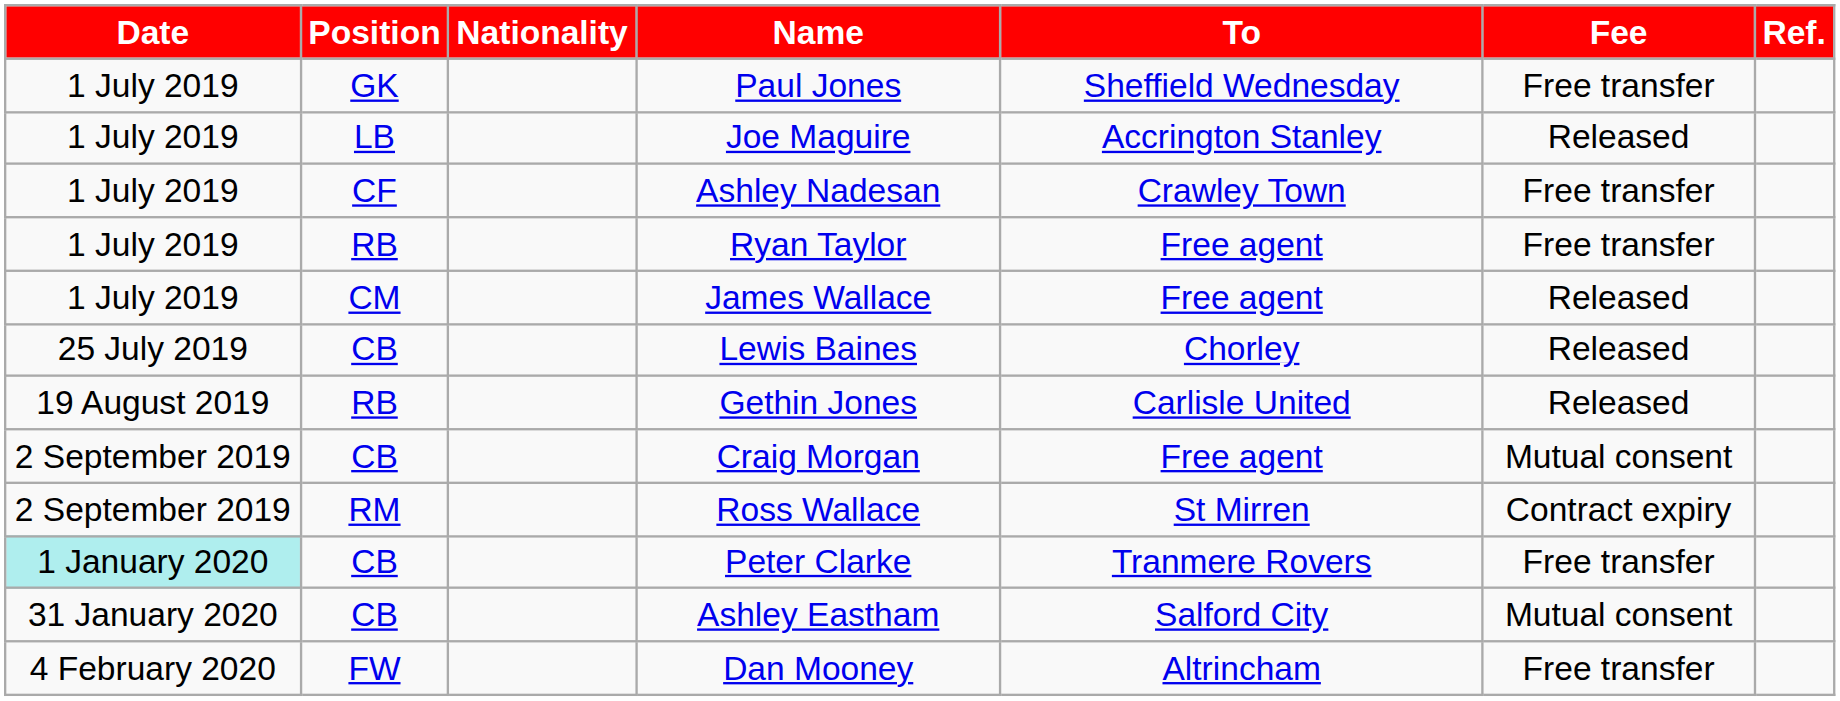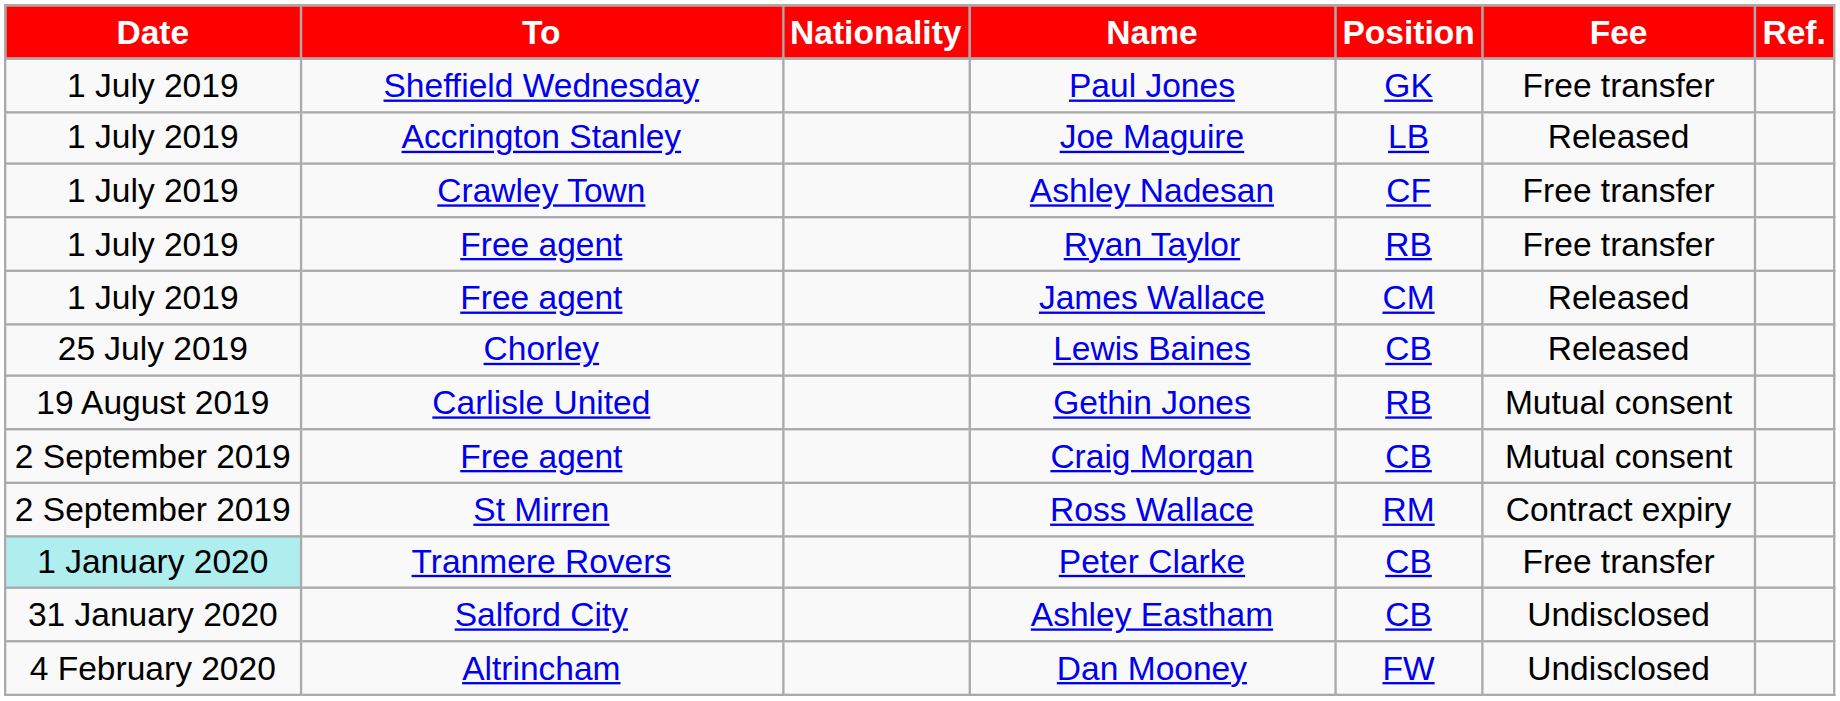 <table class="wikitable"  style="text-align:center; font-size:90%; ">
 <tr>
 <th style="background:#FF0000; color:#FFFFFF; width:120px;">Date</th>
-<th style="background:#FF0000; color:#FFFFFF; width:50px;">Position</th>
+<th style="background:#FF0000; color:#FFFFFF; width:200px;">To</th>
 <th style="background:#FF0000; color:#FFFFFF; width:50px;">Nationality</th>
 <th style="background:#FF0000; color:#FFFFFF; width:150px;">Name</th>
-<th style="background:#FF0000; color:#FFFFFF; width:200px;">To</th>
+<th style="background:#FF0000; color:#FFFFFF; width:50px;">Position</th>
 <th style="background:#FF0000; color:#FFFFFF; width:110px;">Fee</th>
 <th style="background:#FF0000; color:#FFFFFF; width:25px;">Ref.</th>
 </tr>
 <tr>
 <td>1 July 2019</td>
-<td><a href='#'>GK</a></td>
+<td> <a href='#'>Sheffield Wednesday</a></td>
 <td></td>
 <td><a href='#'>Paul Jones</a></td>
-<td> <a href='#'>Sheffield Wednesday</a></td>
+<td><a href='#'>GK</a></td>
 <td>Free transfer</td>
 <td></td>
 </tr>
 <tr>
 <td>1 July 2019</td>
-<td><a href='#'>LB</a></td>
+<td> <a href='#'>Accrington Stanley</a></td>
 <td></td>
 <td><a href='#'>Joe Maguire</a></td>
-<td> <a href='#'>Accrington Stanley</a></td>
+<td><a href='#'>LB</a></td>
 <td>Released</td>
 <td></td>
 </tr>
 <tr>
 <td>1 July 2019</td>
-<td><a href='#'>CF</a></td>
+<td> <a href='#'>Crawley Town</a></td>
 <td></td>
 <td><a href='#'>Ashley Nadesan</a></td>
-<td> <a href='#'>Crawley Town</a></td>
+<td><a href='#'>CF</a></td>
 <td>Free transfer</td>
 <td></td>
 </tr>
 <tr>
 <td>1 July 2019</td>
-<td><a href='#'>RB</a></td>
+<td> <a href='#'>Free agent</a></td>
 <td></td>
 <td><a href='#'>Ryan Taylor</a></td>
-<td> <a href='#'>Free agent</a></td>
+<td><a href='#'>RB</a></td>
 <td>Free transfer</td>
 <td></td>
 </tr>
 <tr>
 <td>1 July 2019</td>
-<td><a href='#'>CM</a></td>
+<td> <a href='#'>Free agent</a></td>
 <td></td>
 <td><a href='#'>James Wallace</a></td>
-<td> <a href='#'>Free agent</a></td>
+<td><a href='#'>CM</a></td>
 <td>Released</td>
 <td></td>
 </tr>
 <tr>
 <td>25 July 2019</td>
-<td><a href='#'>CB</a></td>
+<td> <a href='#'>Chorley</a></td>
 <td></td>
 <td><a href='#'>Lewis Baines</a></td>
-<td> <a href='#'>Chorley</a></td>
+<td><a href='#'>CB</a></td>
 <td>Released</td>
 <td></td>
 </tr>
 <tr>
 <td>19 August 2019</td>
-<td><a href='#'>RB</a></td>
+<td> <a href='#'>Carlisle United</a></td>
 <td></td>
 <td><a href='#'>Gethin Jones</a></td>
-<td> <a href='#'>Carlisle United</a></td>
-<td>Released</td>
-<td></td>
-</tr>
-<tr>
-<td>2 September 2019</td>
-<td><a href='#'>CB</a></td>
-<td></td>
-<td><a href='#'>Craig Morgan</a></td>
-<td> <a href='#'>Free agent</a></td>
+<td><a href='#'>RB</a></td>
 <td>Mutual consent</td>
 <td></td>
 </tr>
 <tr>
 <td>2 September 2019</td>
-<td><a href='#'>RM</a></td>
+<td> <a href='#'>Free agent</a></td>
+<td></td>
+<td><a href='#'>Craig Morgan</a></td>
+<td><a href='#'>CB</a></td>
+<td>Mutual consent</td>
+<td></td>
+</tr>
+<tr>
+<td>2 September 2019</td>
+<td> <a href='#'>St Mirren</a></td>
 <td></td>
 <td><a href='#'>Ross Wallace</a></td>
-<td> <a href='#'>St Mirren</a></td>
+<td><a href='#'>RM</a></td>
 <td>Contract expiry</td>
 <td></td>
 </tr>
 <tr>
 <td style="background: paleturquoise;">1 January 2020</td>
-<td><a href='#'>CB</a></td>
+<td> <a href='#'>Tranmere Rovers</a></td>
 <td></td>
 <td><a href='#'>Peter Clarke</a></td>
-<td> <a href='#'>Tranmere Rovers</a></td>
+<td><a href='#'>CB</a></td>
 <td>Free transfer</td>
 <td></td>
 </tr>
 <tr>
 <td>31 January 2020</td>
-<td><a href='#'>CB</a></td>
+<td> <a href='#'>Salford City</a></td>
 <td></td>
 <td><a href='#'>Ashley Eastham</a></td>
-<td> <a href='#'>Salford City</a></td>
-<td>Mutual consent</td>
+<td><a href='#'>CB</a></td>
+<td>Undisclosed</td>
 <td></td>
 </tr>
 <tr>
 <td>4 February 2020</td>
-<td><a href='#'>FW</a></td>
+<td> <a href='#'>Altrincham</a></td>
 <td></td>
 <td><a href='#'>Dan Mooney</a></td>
-<td> <a href='#'>Altrincham</a></td>
-<td>Free transfer</td>
+<td><a href='#'>FW</a></td>
+<td>Undisclosed</td>
 <td></td>
 </tr>
 </table>
